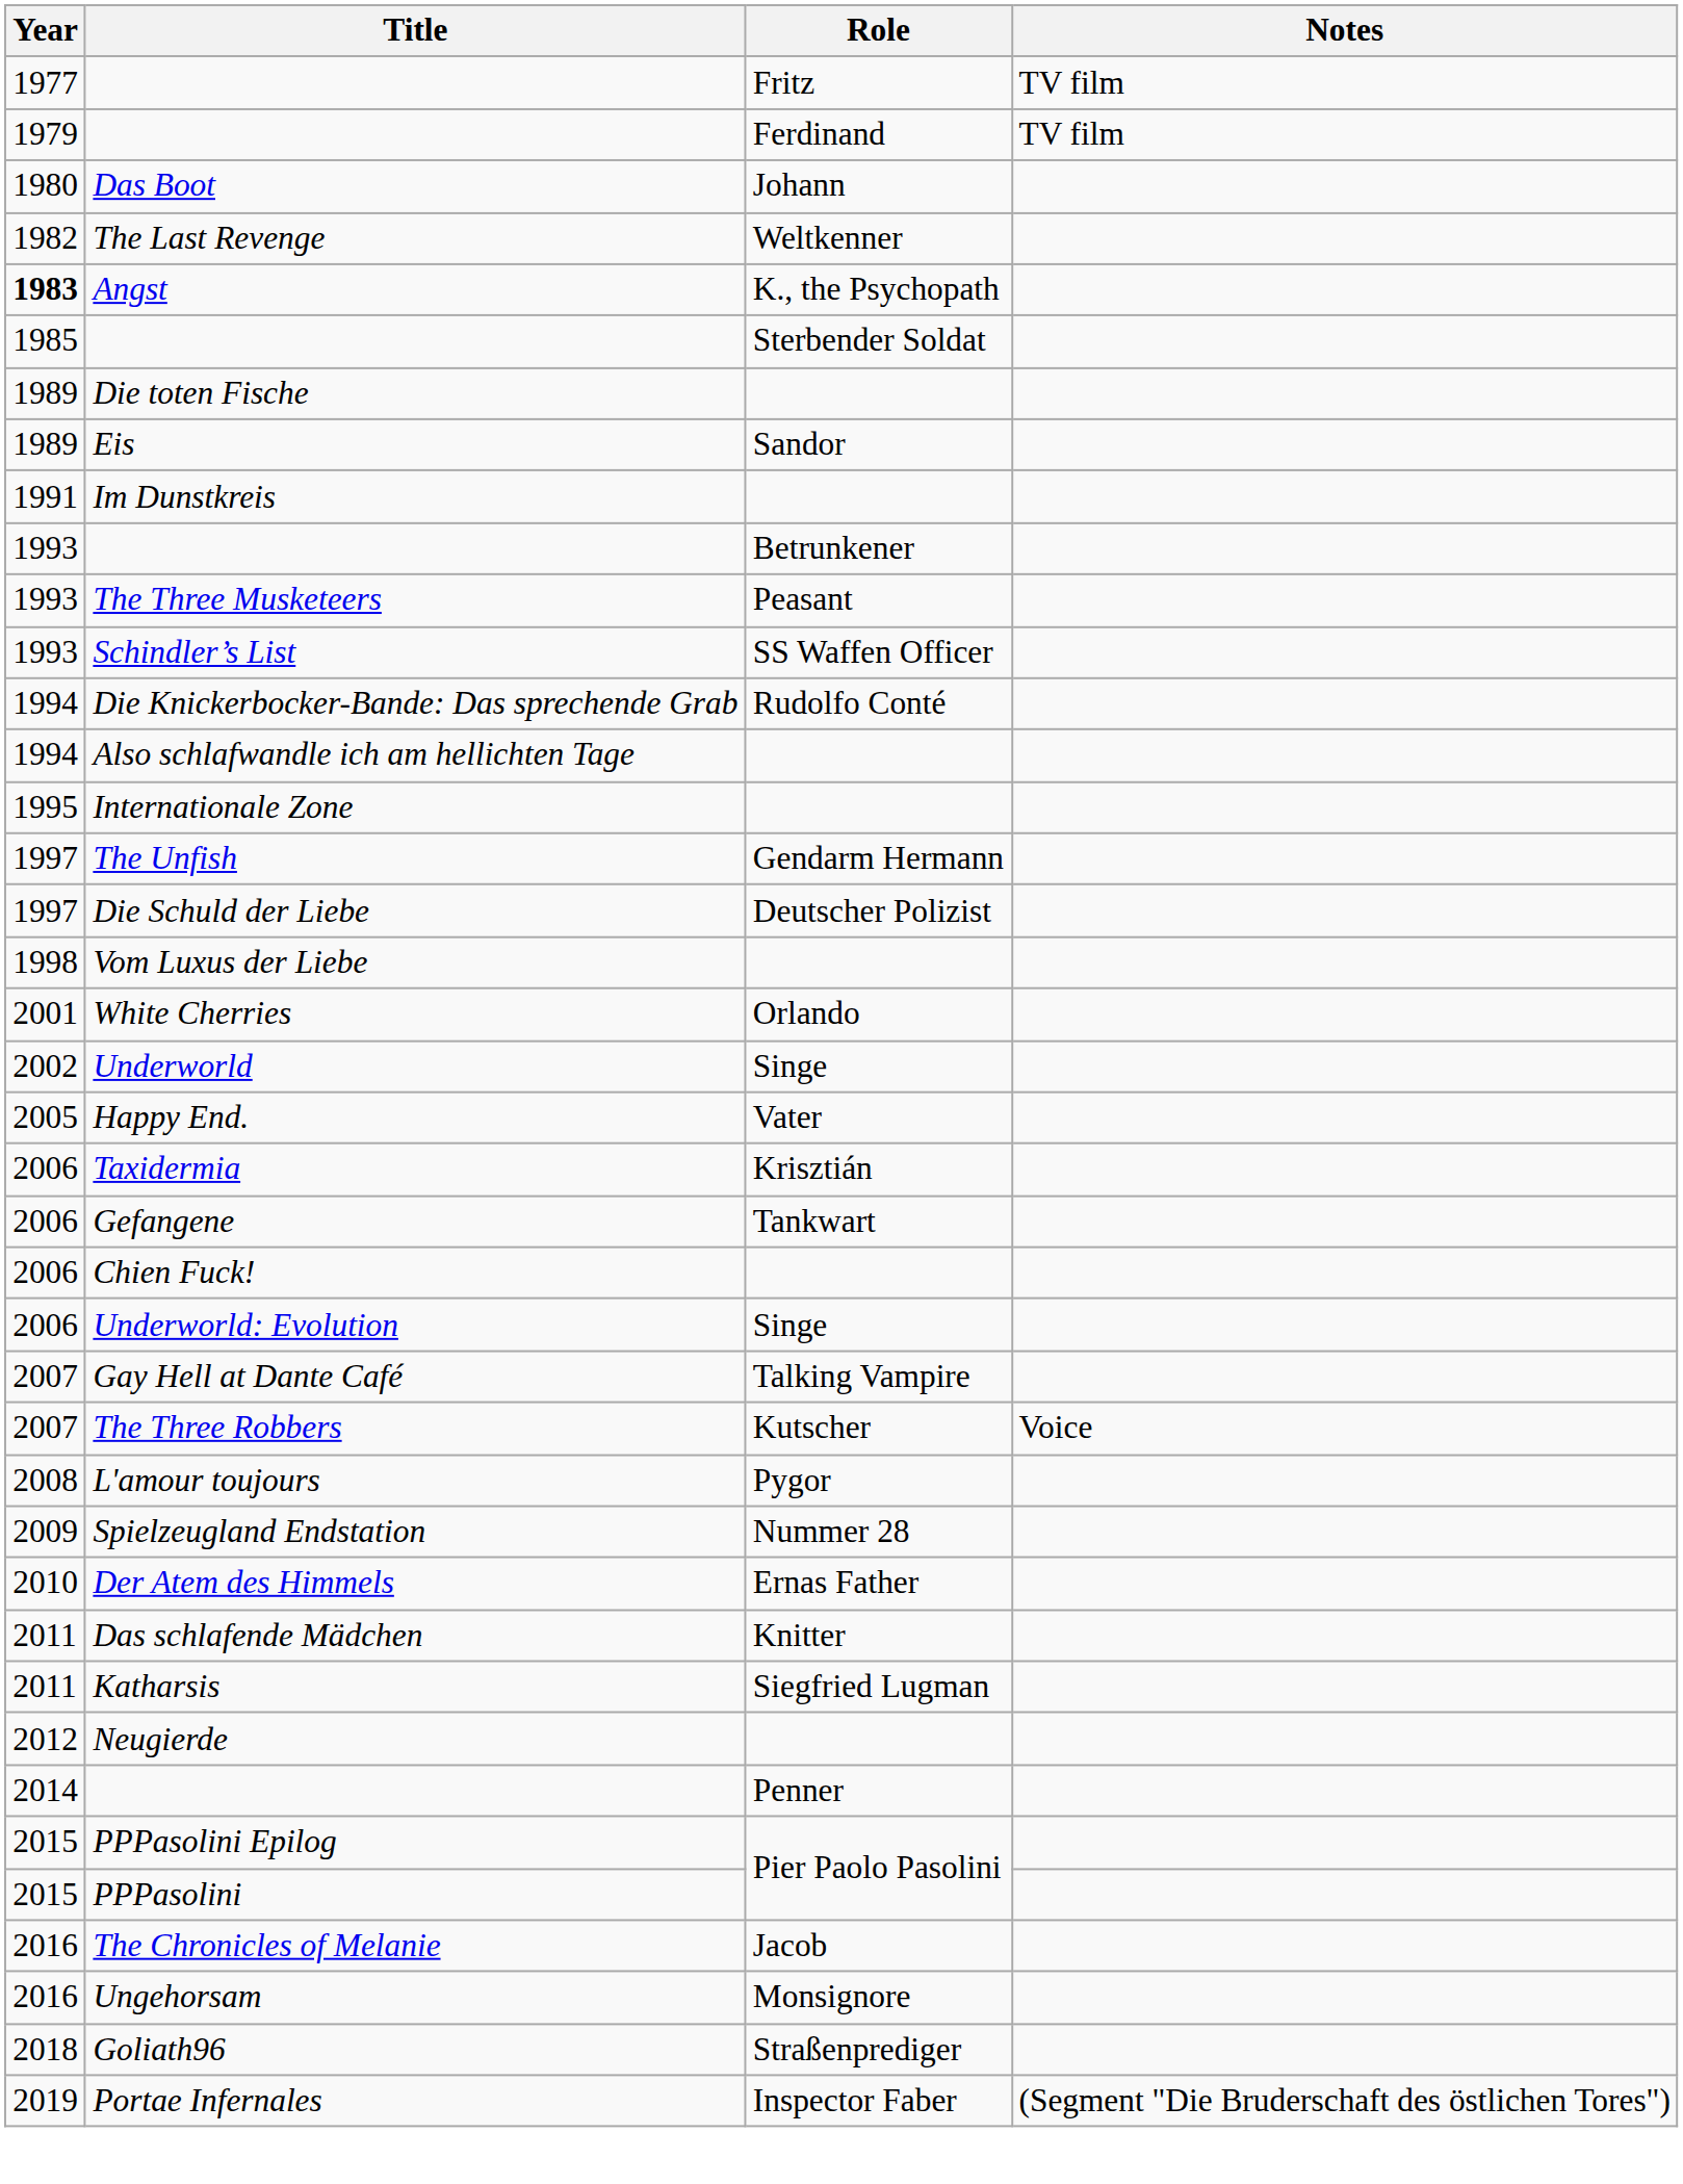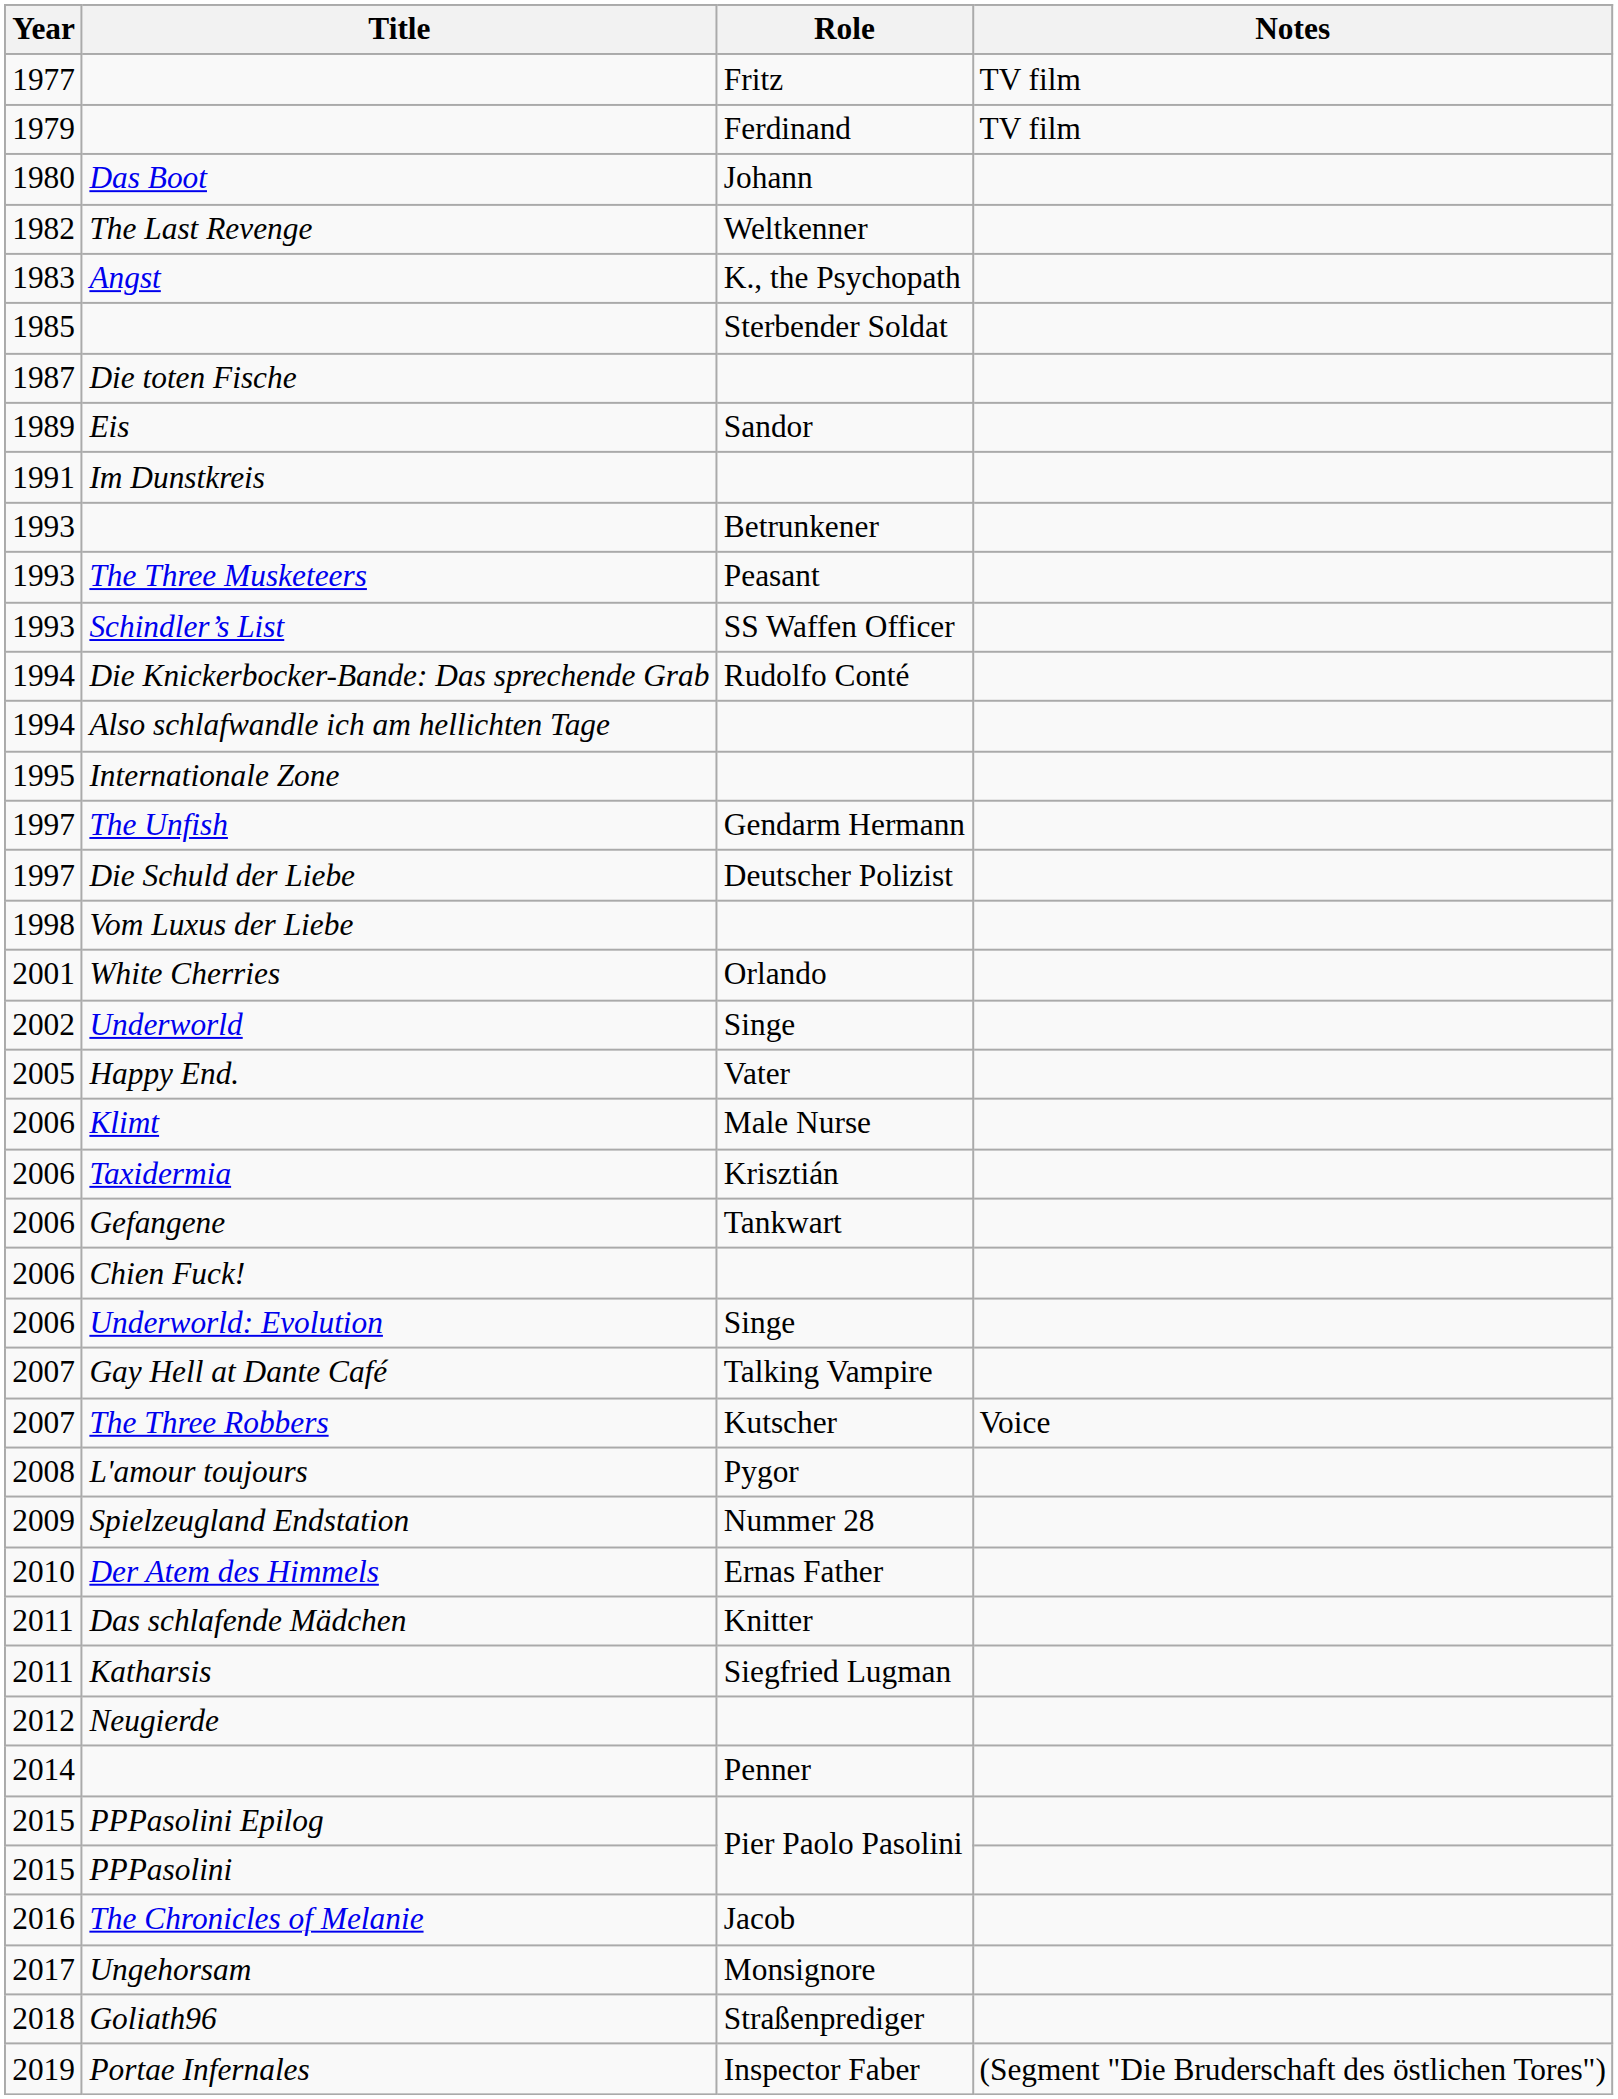 <table class="wikitable">
 <tr>
 <th>Year</th>
 <th>Title</th>
 <th>Role</th>
 <th>Notes</th>
 </tr>
 <tr>
 <td>1977</td>
 <td><em></em></td>
 <td>Fritz</td>
 <td>TV film</td>
 </tr>
 <tr>
 <td>1979</td>
 <td><em></em></td>
 <td>Ferdinand</td>
 <td>TV film</td>
 </tr>
 <tr>
 <td>1980</td>
 <td><em><a href='#'>Das Boot</a></em></td>
 <td>Johann</td>
 <td></td>
 </tr>
 <tr>
 <td>1982</td>
 <td><em>The Last Revenge</em></td>
 <td>Weltkenner</td>
 <td></td>
 </tr>
 <tr>
-<td><strong>1983</strong></td>
+<td>1983</td>
 <td><em><a href='#'>Angst</a></em></td>
 <td>K., the Psychopath</td>
 <td></td>
 </tr>
 <tr>
 <td>1985</td>
 <td><em></em></td>
 <td>Sterbender Soldat</td>
 <td></td>
 </tr>
 <tr>
-<td>1989</td>
+<td>1987</td>
 <td><em>Die toten Fische</em></td>
 <td></td>
 <td></td>
 </tr>
 <tr>
 <td>1989</td>
 <td><em>Eis</em></td>
 <td>Sandor</td>
 <td></td>
 </tr>
 <tr>
 <td>1991</td>
 <td><em>Im Dunstkreis</em></td>
 <td></td>
 <td></td>
 </tr>
 <tr>
 <td>1993</td>
 <td><em></em></td>
 <td>Betrunkener</td>
 <td></td>
 </tr>
 <tr>
 <td>1993</td>
 <td><em><a href='#'>The Three Musketeers</a></em></td>
 <td>Peasant</td>
 <td></td>
 </tr>
 <tr>
 <td>1993</td>
 <td><em><a href='#'>Schindler’s List</a></em></td>
 <td>SS Waffen Officer</td>
 <td></td>
 </tr>
 <tr>
 <td>1994</td>
 <td><em>Die Knickerbocker-Bande: Das sprechende Grab</em></td>
 <td>Rudolfo Conté</td>
 <td></td>
 </tr>
 <tr>
 <td>1994</td>
 <td><em>Also schlafwandle ich am hellichten Tage</em></td>
 <td></td>
 <td></td>
 </tr>
 <tr>
 <td>1995</td>
 <td><em>Internationale Zone</em></td>
 <td></td>
 <td></td>
 </tr>
 <tr>
 <td>1997</td>
 <td><em><a href='#'>The Unfish</a></em></td>
 <td>Gendarm Hermann</td>
 <td></td>
 </tr>
 <tr>
 <td>1997</td>
 <td><em>Die Schuld der Liebe</em></td>
 <td>Deutscher Polizist</td>
 <td></td>
 </tr>
 <tr>
 <td>1998</td>
 <td><em>Vom Luxus der Liebe</em></td>
 <td></td>
 <td></td>
 </tr>
 <tr>
 <td>2001</td>
 <td><em>White Cherries</em></td>
 <td>Orlando</td>
 <td></td>
 </tr>
 <tr>
 <td>2002</td>
 <td><em><a href='#'>Underworld</a></em></td>
 <td>Singe</td>
 <td></td>
 </tr>
 <tr>
 <td>2005</td>
 <td><em>Happy End.</em></td>
 <td>Vater</td>
+<td></td>
+</tr>
+<tr>
+<td>2006</td>
+<td><em><a href='#'>Klimt</a></em></td>
+<td>Male Nurse</td>
 <td></td>
 </tr>
 <tr>
 <td>2006</td>
 <td><em><a href='#'>Taxidermia</a></em></td>
 <td>Krisztián</td>
 <td></td>
 </tr>
 <tr>
 <td>2006</td>
 <td><em>Gefangene</em></td>
 <td>Tankwart</td>
 <td></td>
 </tr>
 <tr>
 <td>2006</td>
 <td><em>Chien Fuck!</em></td>
 <td></td>
 <td></td>
 </tr>
 <tr>
 <td>2006</td>
 <td><em><a href='#'>Underworld: Evolution</a></em></td>
 <td>Singe</td>
 <td></td>
 </tr>
 <tr>
 <td>2007</td>
 <td><em>Gay Hell at Dante Café</em></td>
 <td>Talking Vampire</td>
 <td></td>
 </tr>
 <tr>
 <td>2007</td>
 <td><em><a href='#'>The Three Robbers</a></em></td>
 <td>Kutscher</td>
 <td>Voice</td>
 </tr>
 <tr>
 <td>2008</td>
 <td><em>L'amour toujours</em></td>
 <td>Pygor</td>
 <td></td>
 </tr>
 <tr>
 <td>2009</td>
 <td><em>Spielzeugland Endstation</em></td>
 <td>Nummer 28</td>
 <td></td>
 </tr>
 <tr>
 <td>2010</td>
 <td><em><a href='#'>Der Atem des Himmels</a></em></td>
 <td>Ernas Father</td>
 <td></td>
 </tr>
 <tr>
 <td>2011</td>
 <td><em>Das schlafende Mädchen</em></td>
 <td>Knitter</td>
 <td></td>
 </tr>
 <tr>
 <td>2011</td>
 <td><em>Katharsis</em></td>
 <td>Siegfried Lugman</td>
 <td></td>
 </tr>
 <tr>
 <td>2012</td>
 <td><em>Neugierde</em></td>
 <td></td>
 <td></td>
 </tr>
 <tr>
 <td>2014</td>
 <td><em></em></td>
 <td>Penner</td>
 <td></td>
 </tr>
 <tr>
 <td>2015</td>
 <td><em>PPPasolini Epilog</em></td>
 <td rowspan="2">Pier Paolo Pasolini</td>
 <td></td>
 </tr>
 <tr>
 <td>2015</td>
 <td><em>PPPasolini</em></td>
 <td></td>
 </tr>
 <tr>
 <td>2016</td>
 <td><em><a href='#'>The Chronicles of Melanie</a></em></td>
 <td>Jacob</td>
 <td></td>
 </tr>
 <tr>
-<td>2016</td>
+<td>2017</td>
 <td><em>Ungehorsam</em></td>
 <td>Monsignore</td>
 <td></td>
 </tr>
 <tr>
 <td>2018</td>
 <td><em>Goliath96</em></td>
 <td>Straßenprediger</td>
 <td></td>
 </tr>
 <tr>
 <td>2019</td>
 <td><em>Portae Infernales</em></td>
 <td>Inspector Faber</td>
 <td>(Segment "Die Bruderschaft des östlichen Tores")</td>
 </tr>
 </table>
